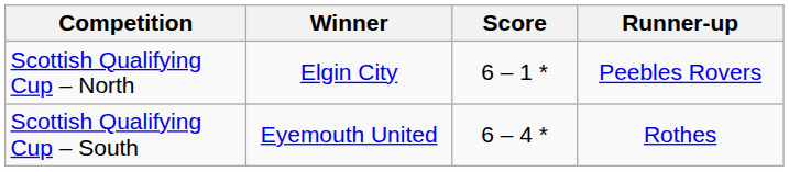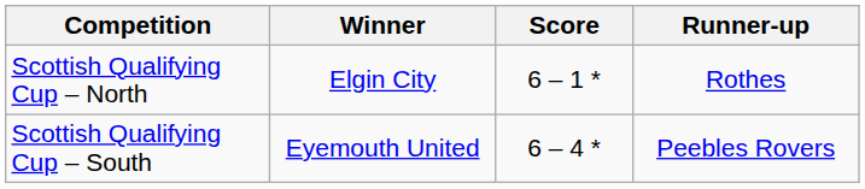 <table class="wikitable" style="text-align: center;">
 <tr>
 <th width=160>Competition</th>
 <th width=135>Winner</th>
 <th width=80>Score</th>
 <th width=135>Runner-up</th>
 </tr>
 <tr>
 <td align=left><a href='#'>Scottish Qualifying Cup</a> – North</td>
 <td><a href='#'>Elgin City</a></td>
 <td>6 – 1 *</td>
-<td><a href='#'>Peebles Rovers</a></td>
+<td><a href='#'>Rothes</a></td>
 </tr>
 <tr>
 <td align=left><a href='#'>Scottish Qualifying Cup</a> – South</td>
 <td><a href='#'>Eyemouth United</a></td>
 <td>6 – 4 *</td>
-<td><a href='#'>Rothes</a></td>
+<td><a href='#'>Peebles Rovers</a></td>
 </tr>
 </table>
